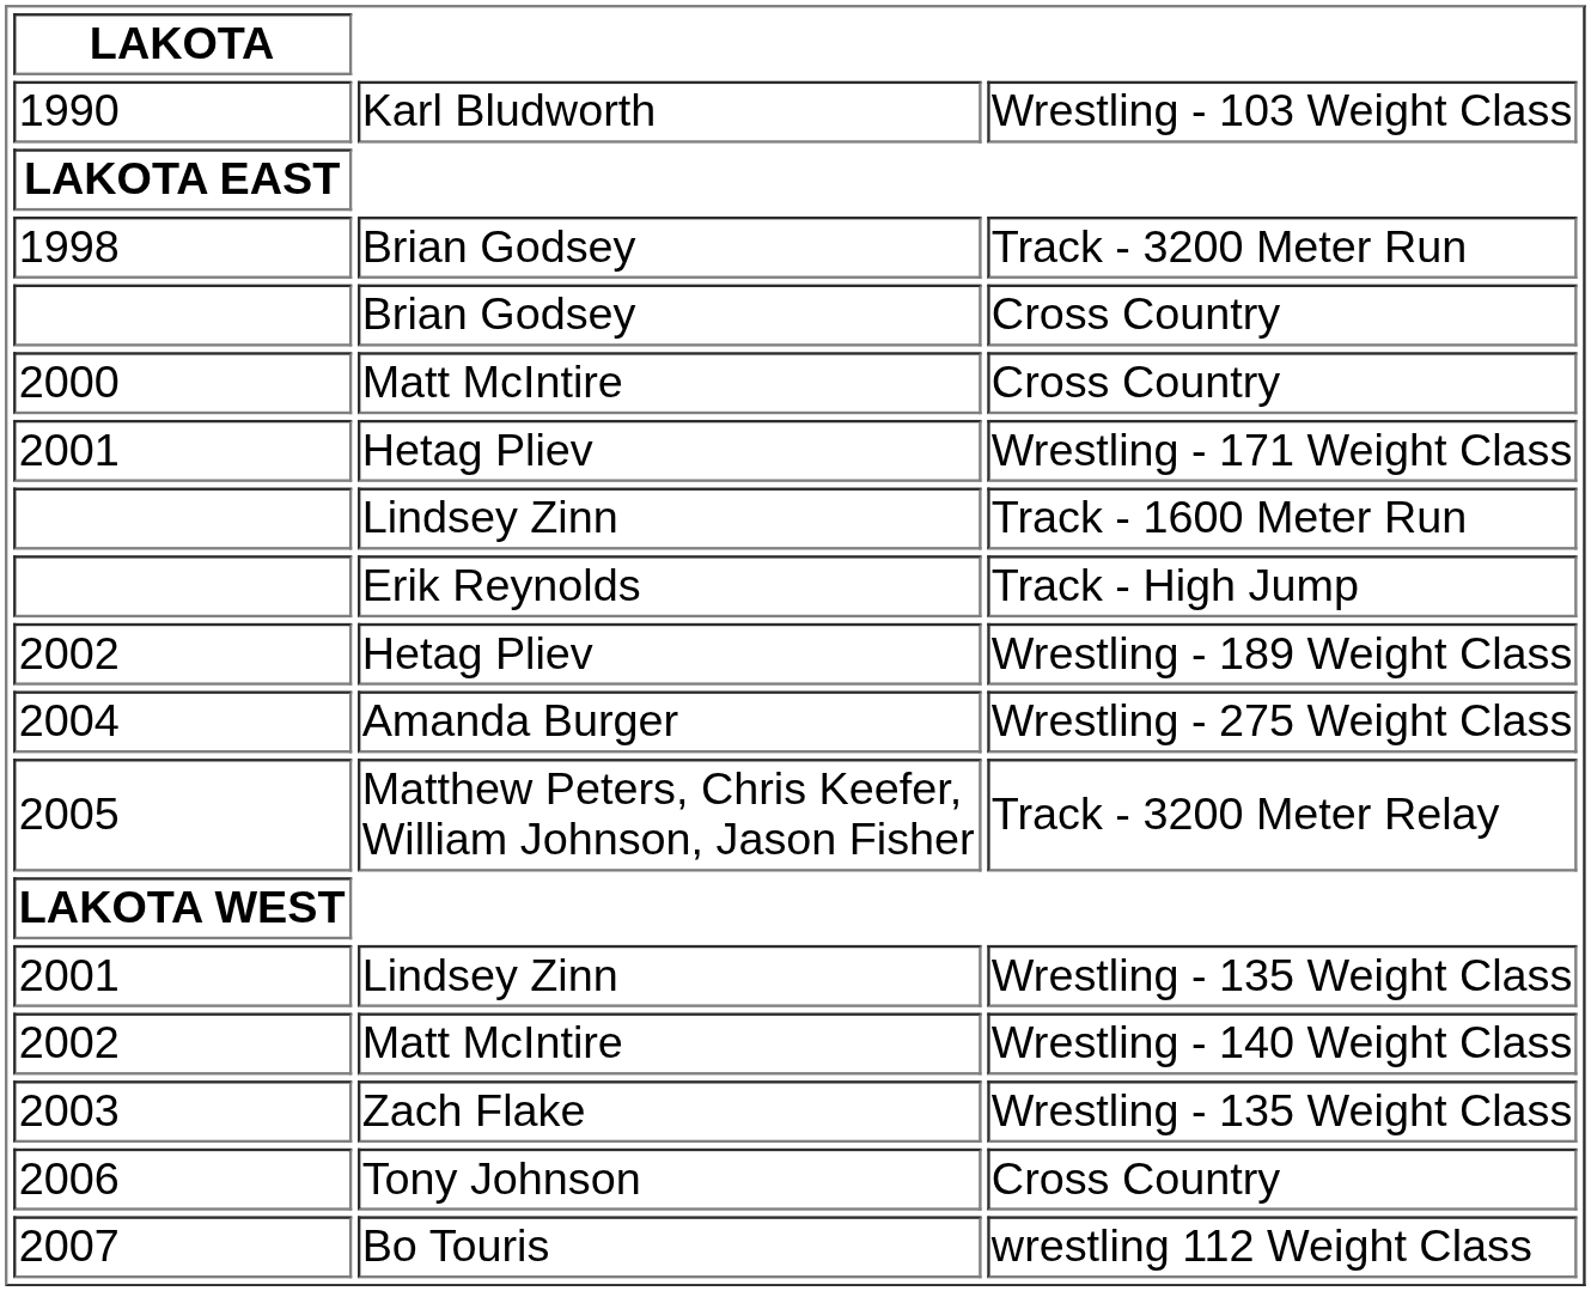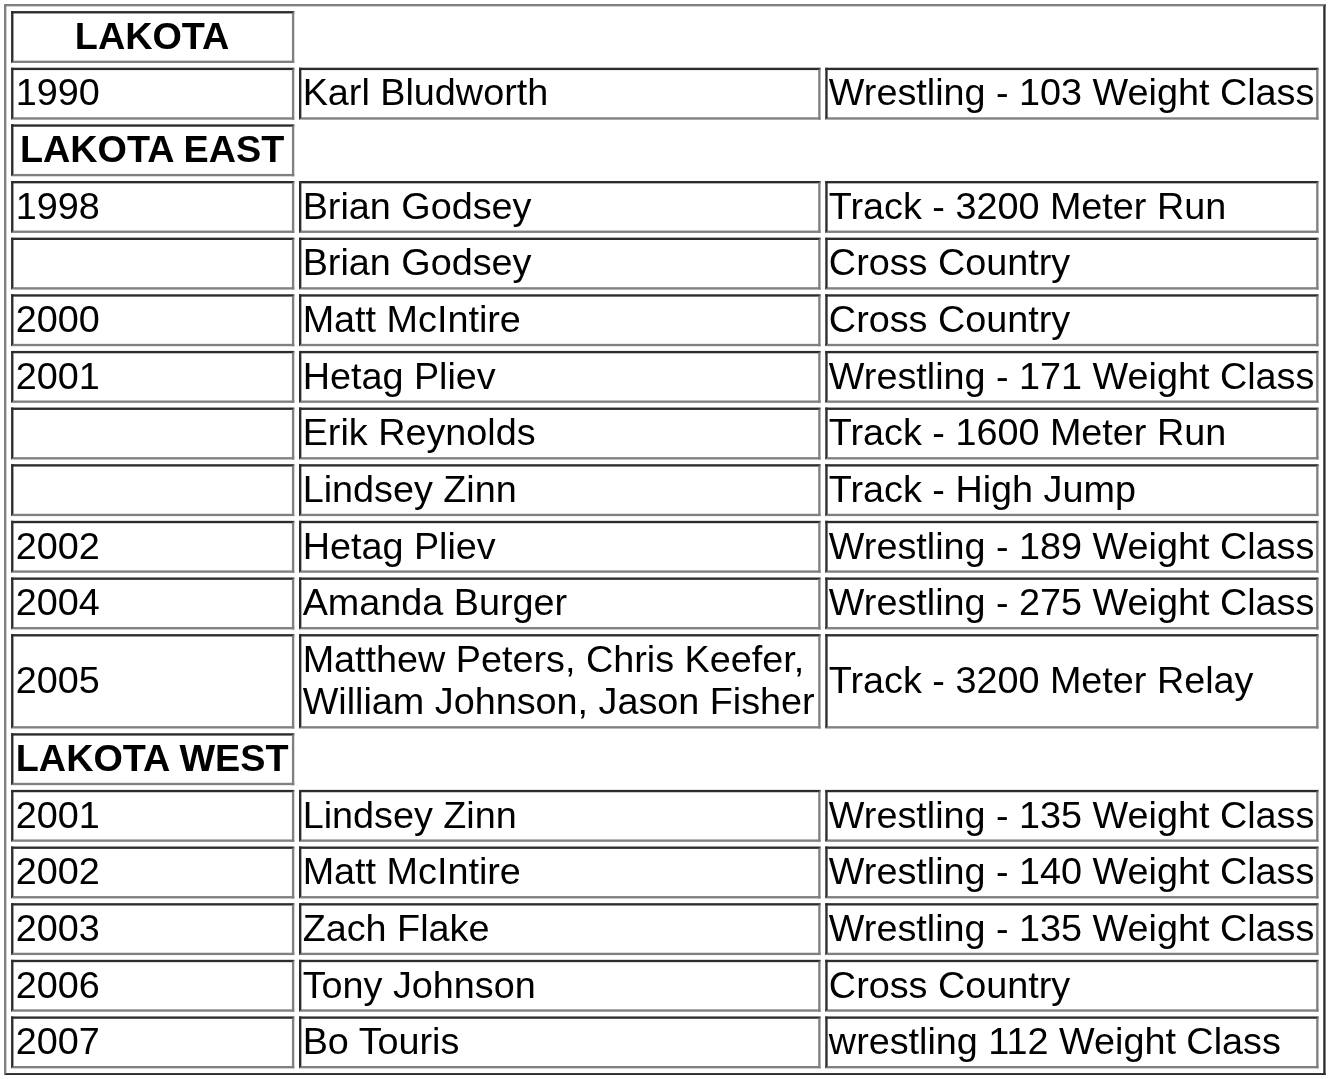 <table border = 1>
 <tr>
 <th>LAKOTA</th>
 </tr>
 <tr>
 <td>1990</td>
 <td>Karl Bludworth</td>
 <td>Wrestling - 103 Weight Class</td>
 </tr>
 <tr>
 <th>LAKOTA EAST</th>
 </tr>
 <tr>
 <td>1998</td>
 <td>Brian Godsey</td>
 <td>Track - 3200 Meter Run</td>
 </tr>
 <tr>
 <td></td>
 <td>Brian Godsey</td>
 <td>Cross Country</td>
 </tr>
 <tr>
 <td>2000</td>
 <td>Matt McIntire</td>
 <td>Cross Country</td>
 </tr>
 <tr>
 <td>2001</td>
 <td>Hetag Pliev</td>
 <td>Wrestling - 171 Weight Class</td>
 </tr>
 <tr>
 <td></td>
-<td>Lindsey Zinn</td>
+<td>Erik Reynolds</td>
 <td>Track - 1600 Meter Run</td>
 </tr>
 <tr>
 <td></td>
-<td>Erik Reynolds</td>
+<td>Lindsey Zinn</td>
 <td>Track - High Jump</td>
 </tr>
 <tr>
 <td>2002</td>
 <td>Hetag Pliev</td>
 <td>Wrestling - 189 Weight Class</td>
 </tr>
 <tr>
 <td>2004</td>
 <td>Amanda Burger</td>
 <td>Wrestling - 275 Weight Class</td>
 </tr>
 <tr>
 <td>2005</td>
 <td>Matthew Peters, Chris Keefer, <br>William Johnson, Jason Fisher</td>
 <td>Track - 3200 Meter Relay</td>
 </tr>
 <tr 2006      William Johnson      800 M>
 <th>LAKOTA WEST</th>
 </tr>
 <tr>
 <td>2001</td>
 <td>Lindsey Zinn</td>
 <td>Wrestling - 135 Weight Class</td>
 </tr>
 <tr>
 <td>2002</td>
 <td>Matt McIntire</td>
 <td>Wrestling - 140 Weight Class</td>
 </tr>
 <tr>
 <td>2003</td>
 <td>Zach Flake</td>
 <td>Wrestling - 135 Weight Class</td>
 </tr>
 <tr>
 <td>2006</td>
 <td>Tony Johnson</td>
 <td>Cross Country</td>
 </tr>
 <tr>
 <td>2007</td>
 <td>Bo Touris</td>
 <td>wrestling    112 Weight Class</td>
 </tr>
 </table>
